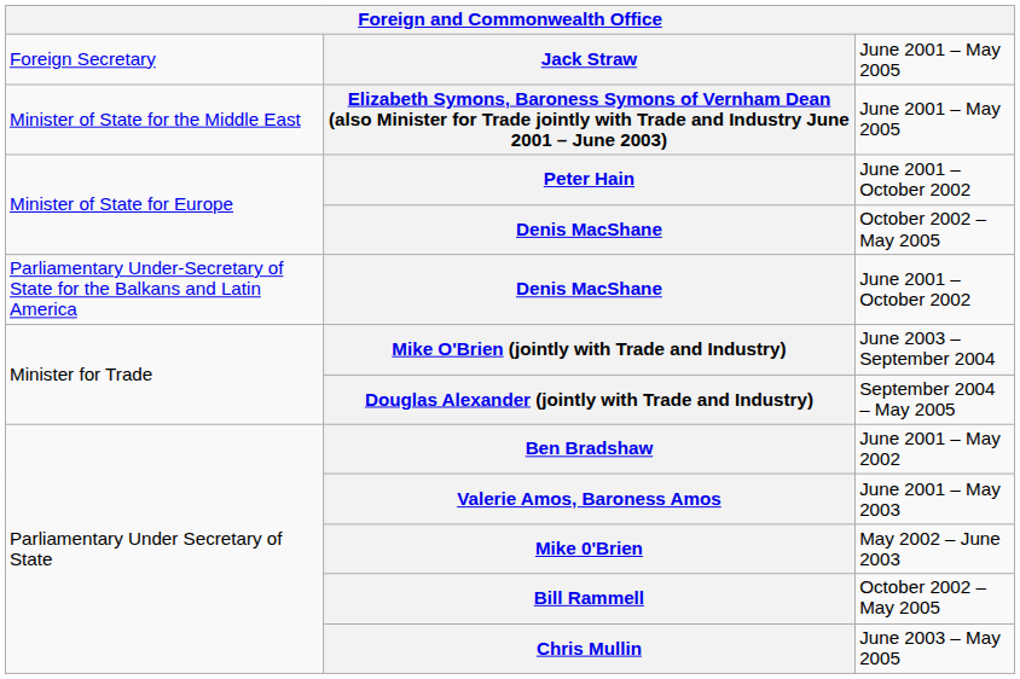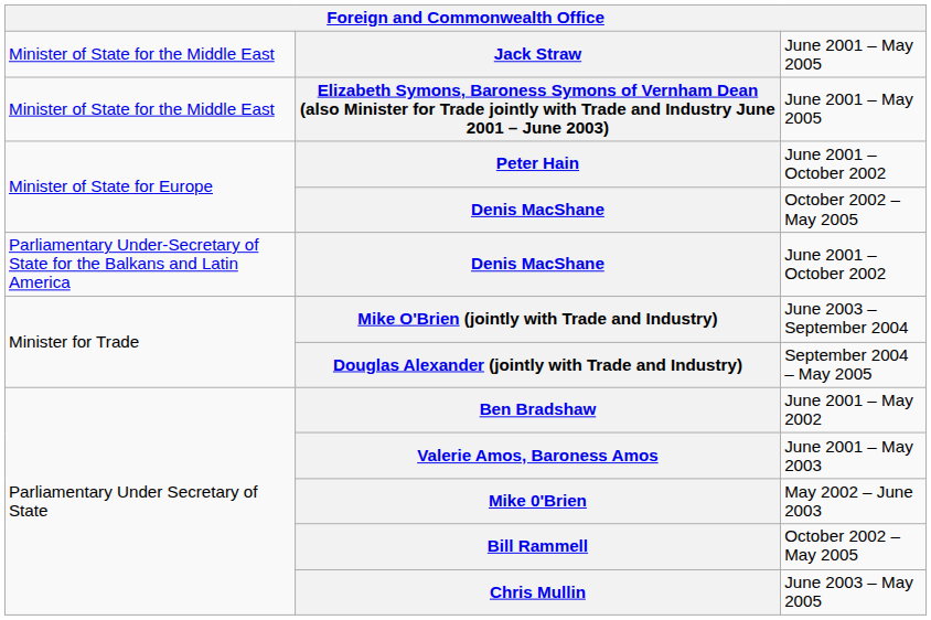 <table class="wikitable plainrowheaders" width=100% style="max-width:55em;">
 <tr>
 <th colspan=4><a href='#'>Foreign and Commonwealth Office</a></th>
 </tr>
 <tr>
-<td><a href='#'>Foreign Secretary</a></td>
+<td><a href='#'>Minister of State for the Middle East</a></td>
 <th scope="row" style="font-weight:bold;"><a href='#'>Jack Straw</a></th>
 <td>June 2001 – May 2005</td>
 </tr>
 <tr>
 <td><a href='#'>Minister of State for the Middle East</a></td>
 <th scope="row"><a href='#'>Elizabeth Symons, Baroness Symons of Vernham Dean</a> (also Minister for Trade jointly with Trade and Industry June 2001 – June 2003)</th>
 <td>June 2001 – May 2005</td>
 </tr>
 <tr>
 <td rowspan="2"><a href='#'>Minister of State for Europe</a></td>
 <th scope="row"><a href='#'>Peter Hain</a></th>
 <td>June 2001 – October 2002</td>
 </tr>
 <tr>
 <th scope="row"><a href='#'>Denis MacShane</a></th>
 <td>October 2002 – May 2005</td>
 </tr>
 <tr>
 <td><a href='#'>Parliamentary Under-Secretary of State for the Balkans and Latin America</a></td>
 <th scope="row"><a href='#'>Denis MacShane</a></th>
 <td>June 2001 – October 2002</td>
 </tr>
 <tr>
 <td rowspan="2">Minister for Trade</td>
 <th scope="row"><a href='#'>Mike O'Brien</a> (jointly with Trade and Industry)</th>
 <td>June 2003 – September 2004</td>
 </tr>
 <tr>
 <th scope="row"><a href='#'>Douglas Alexander</a> (jointly with Trade and Industry)</th>
 <td>September 2004 – May 2005</td>
 </tr>
 <tr>
 <td rowspan="5">Parliamentary Under Secretary of State</td>
 <th scope="row"><a href='#'>Ben Bradshaw</a></th>
 <td>June 2001 – May 2002</td>
 </tr>
 <tr>
 <th scope="row"><a href='#'>Valerie Amos, Baroness Amos</a></th>
 <td>June 2001 – May 2003</td>
 </tr>
 <tr>
 <th scope="row"><a href='#'>Mike 0'Brien</a></th>
 <td>May 2002 – June 2003</td>
 </tr>
 <tr>
 <th scope="row"><a href='#'>Bill Rammell</a></th>
 <td>October 2002 – May 2005</td>
 </tr>
 <tr>
 <th scope="row"><a href='#'>Chris Mullin</a></th>
 <td>June 2003 – May 2005</td>
 </tr>
 </table>
